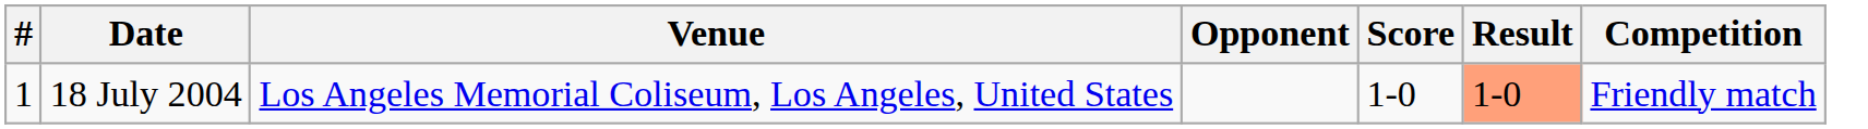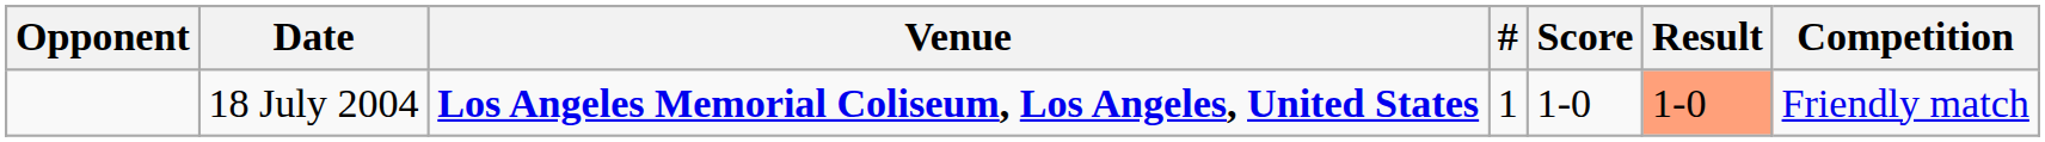 <table class="wikitable">
 <tr>
-<th>#</th>
+<th>Opponent</th>
 <th>Date</th>
 <th>Venue</th>
-<th>Opponent</th>
+<th>#</th>
 <th>Score</th>
 <th>Result</th>
 <th>Competition</th>
 </tr>
 <tr>
+<td></td>
+<td>18 July 2004</td>
+<td><strong><a href='#'>Los Angeles Memorial Coliseum</a>, <a href='#'>Los Angeles</a>, <a href='#'>United States</a></strong></td>
 <td>1</td>
-<td>18 July 2004</td>
-<td><a href='#'>Los Angeles Memorial Coliseum</a>, <a href='#'>Los Angeles</a>, <a href='#'>United States</a></td>
-<td></td>
 <td>1-0</td>
 <td style="background: lightsalmon;">1-0</td>
 <td><a href='#'>Friendly match</a></td>
 </tr>
 </table>
